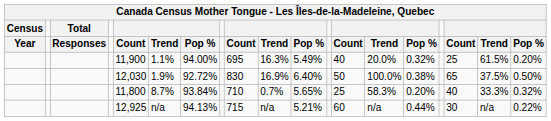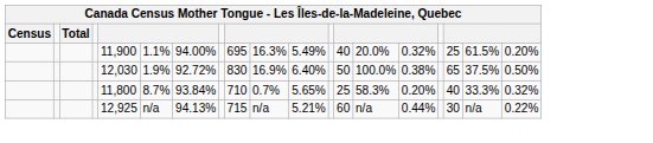 <table class="wikitable">
 <tr>
 <th colspan="19">Canada Census Mother Tongue - Les Îles-de-la-Madeleine, Quebec</th>
 </tr>
 <tr>
 <th>Census</th>
 <td></td>
 <th>Total</th>
 <td colspan="1"></td>
 <th colspan="3"></th>
 <td colspan="1"></td>
 <th colspan="3"></th>
 <td colspan="1"></td>
 <th colspan="3"></th>
 <td colspan="1"></td>
 <th colspan="3"></th>
-</tr>
-<tr>
-<th>Year</th>
-<td></td>
-<th>Responses</th>
-<td></td>
-<th>Count</th>
-<th>Trend</th>
-<th>Pop %</th>
-<td></td>
-<th>Count</th>
-<th>Trend</th>
-<th>Pop %</th>
-<td></td>
-<th>Count</th>
-<th>Trend</th>
-<th>Pop %</th>
-<td></td>
-<th>Count</th>
-<th>Trend</th>
-<th>Pop %</th>
 </tr>
 <tr>
 <td></td>
 <td></td>
 <td></td>
 <td></td>
 <td>11,900</td>
 <td> 1.1%</td>
 <td>94.00%</td>
 <td></td>
 <td>695</td>
 <td> 16.3%</td>
 <td>5.49%</td>
 <td></td>
 <td>40</td>
 <td> 20.0%</td>
 <td>0.32%</td>
 <td></td>
 <td>25</td>
 <td> 61.5%</td>
 <td>0.20%</td>
 </tr>
 <tr>
 <td></td>
 <td></td>
 <td></td>
 <td></td>
 <td>12,030</td>
 <td> 1.9%</td>
 <td>92.72%</td>
 <td></td>
 <td>830</td>
 <td> 16.9%</td>
 <td>6.40%</td>
 <td></td>
 <td>50</td>
 <td> 100.0%</td>
 <td>0.38%</td>
 <td></td>
 <td>65</td>
 <td> 37.5%</td>
 <td>0.50%</td>
 </tr>
 <tr>
 <td></td>
 <td></td>
 <td></td>
 <td></td>
 <td>11,800</td>
 <td> 8.7%</td>
 <td>93.84%</td>
 <td></td>
 <td>710</td>
 <td> 0.7%</td>
 <td>5.65%</td>
 <td></td>
 <td>25</td>
 <td> 58.3%</td>
 <td>0.20%</td>
 <td></td>
 <td>40</td>
 <td>33.3%</td>
 <td>0.32%</td>
 </tr>
 <tr>
 <td></td>
 <td></td>
 <td></td>
 <td></td>
 <td>12,925</td>
 <td>n/a</td>
 <td>94.13%</td>
 <td></td>
 <td>715</td>
 <td>n/a</td>
 <td>5.21%</td>
 <td></td>
 <td>60</td>
 <td>n/a</td>
 <td>0.44%</td>
 <td></td>
 <td>30</td>
 <td>n/a</td>
 <td>0.22%</td>
 </tr>
 </table>
